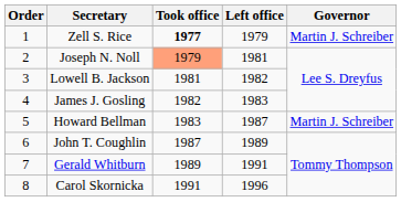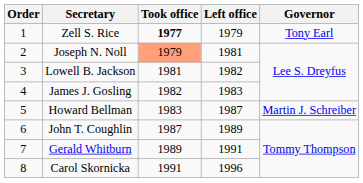 <table class="wikitable" style="text-align:center;">
 <tr>
 <th>Order</th>
 <th>Secretary</th>
 <th>Took office</th>
 <th>Left office</th>
 <th>Governor</th>
 </tr>
 <tr>
 <td>1</td>
 <td>Zell S. Rice</td>
 <td><strong>1977</strong></td>
 <td>1979</td>
-<td><a href='#'>Martin J. Schreiber</a></td>
+<td><a href='#'>Tony Earl</a></td>
 </tr>
 <tr>
 <td>2</td>
 <td>Joseph N. Noll</td>
 <td style="background: lightsalmon;">1979</td>
 <td>1981</td>
 <td rowspan="3"><a href='#'>Lee S. Dreyfus</a></td>
 </tr>
 <tr>
 <td>3</td>
 <td>Lowell B. Jackson</td>
 <td>1981</td>
 <td>1982</td>
 </tr>
 <tr>
 <td>4</td>
 <td>James J. Gosling</td>
 <td>1982</td>
 <td>1983</td>
 </tr>
 <tr>
 <td>5</td>
 <td>Howard Bellman</td>
 <td>1983</td>
 <td>1987</td>
 <td><a href='#'>Martin J. Schreiber</a></td>
 </tr>
 <tr>
 <td>6</td>
 <td>John T. Coughlin</td>
 <td>1987</td>
 <td>1989</td>
 <td rowspan="3"><a href='#'>Tommy Thompson</a></td>
 </tr>
 <tr>
 <td>7</td>
 <td><a href='#'>Gerald Whitburn</a></td>
 <td>1989</td>
 <td>1991</td>
 </tr>
 <tr>
 <td>8</td>
 <td>Carol Skornicka</td>
 <td>1991</td>
 <td>1996</td>
 </tr>
 </table>
